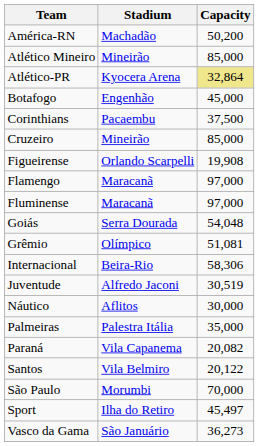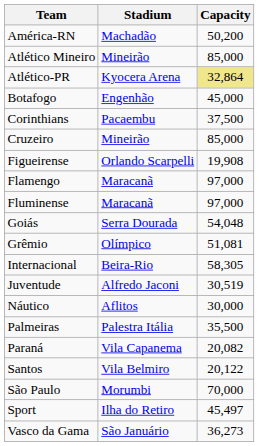 <table class="wikitable sortable">
 <tr>
 <th>Team</th>
 <th>Stadium</th>
 <th>Capacity</th>
 </tr>
 <tr>
 <td>América-RN</td>
 <td><a href='#'>Machadão</a></td>
 <td align="center">50,200</td>
 </tr>
 <tr>
 <td>Atlético Mineiro</td>
 <td><a href='#'>Mineirão</a></td>
 <td align="center">85,000</td>
 </tr>
 <tr>
 <td>Atlético-PR</td>
 <td><a href='#'>Kyocera Arena</a></td>
 <td align="center" style="background: khaki;">32,864</td>
 </tr>
 <tr>
 <td>Botafogo</td>
 <td><a href='#'>Engenhão</a></td>
 <td align="center">45,000</td>
 </tr>
 <tr>
 <td>Corinthians</td>
 <td><a href='#'>Pacaembu</a></td>
 <td align="center">37,500</td>
 </tr>
 <tr>
 <td>Cruzeiro</td>
 <td><a href='#'>Mineirão</a></td>
 <td align="center">85,000</td>
 </tr>
 <tr>
 <td>Figueirense</td>
 <td><a href='#'>Orlando Scarpelli</a></td>
 <td align="center">19,908</td>
 </tr>
 <tr>
 <td>Flamengo</td>
 <td><a href='#'>Maracanã</a></td>
 <td align="center">97,000</td>
 </tr>
 <tr>
 <td>Fluminense</td>
 <td><a href='#'>Maracanã</a></td>
 <td align="center">97,000</td>
 </tr>
 <tr>
 <td>Goiás</td>
 <td><a href='#'>Serra Dourada</a></td>
 <td align="center">54,048</td>
 </tr>
 <tr>
 <td>Grêmio</td>
 <td><a href='#'>Olímpico</a></td>
 <td align="center">51,081</td>
 </tr>
 <tr>
 <td>Internacional</td>
 <td><a href='#'>Beira-Rio</a></td>
-<td align="center">58,306</td>
+<td align="center">58,305</td>
 </tr>
 <tr>
 <td>Juventude</td>
 <td><a href='#'>Alfredo Jaconi</a></td>
 <td align="center">30,519</td>
 </tr>
 <tr>
 <td>Náutico</td>
 <td><a href='#'>Aflitos</a></td>
 <td align="center">30,000</td>
 </tr>
 <tr>
 <td>Palmeiras</td>
 <td><a href='#'>Palestra Itália</a></td>
-<td align="center">35,000</td>
+<td align="center">35,500</td>
 </tr>
 <tr>
 <td>Paraná</td>
 <td><a href='#'>Vila Capanema</a></td>
 <td align="center">20,082</td>
 </tr>
 <tr>
 <td>Santos</td>
 <td><a href='#'>Vila Belmiro</a></td>
 <td align="center">20,122</td>
 </tr>
 <tr>
 <td>São Paulo</td>
 <td><a href='#'>Morumbi</a></td>
 <td align="center">70,000</td>
 </tr>
 <tr>
 <td>Sport</td>
 <td><a href='#'>Ilha do Retiro</a></td>
 <td align="center">45,497</td>
 </tr>
 <tr>
 <td>Vasco da Gama</td>
 <td><a href='#'>São Januário</a></td>
 <td align="center">36,273</td>
 </tr>
 </table>
